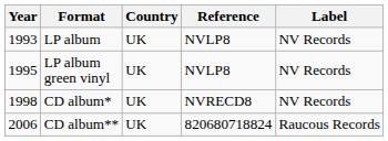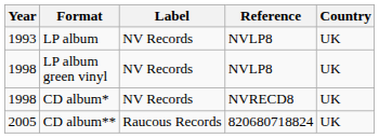 <table class="wikitable" border="1">
 <tr>
 <th>Year</th>
 <th>Format</th>
+<th>Label</th>
+<th>Reference</th>
 <th>Country</th>
-<th>Reference</th>
-<th>Label</th>
 </tr>
 <tr>
 <td>1993</td>
 <td>LP album</td>
+<td>NV Records</td>
+<td>NVLP8</td>
 <td>UK</td>
-<td>NVLP8</td>
-<td>NV Records</td>
 </tr>
 <tr>
-<td>1995</td>
+<td>1998</td>
 <td>LP album<br>green vinyl</td>
+<td>NV Records</td>
+<td>NVLP8</td>
 <td>UK</td>
-<td>NVLP8</td>
-<td>NV Records</td>
 </tr>
 <tr>
 <td>1998</td>
 <td>CD album*</td>
+<td>NV Records</td>
+<td>NVRECD8</td>
 <td>UK</td>
-<td>NVRECD8</td>
-<td>NV Records</td>
 </tr>
 <tr>
-<td>2006</td>
+<td>2005</td>
 <td>CD album**</td>
+<td>Raucous Records</td>
+<td>820680718824</td>
 <td>UK</td>
-<td>820680718824</td>
-<td>Raucous Records</td>
 </tr>
 </table>
